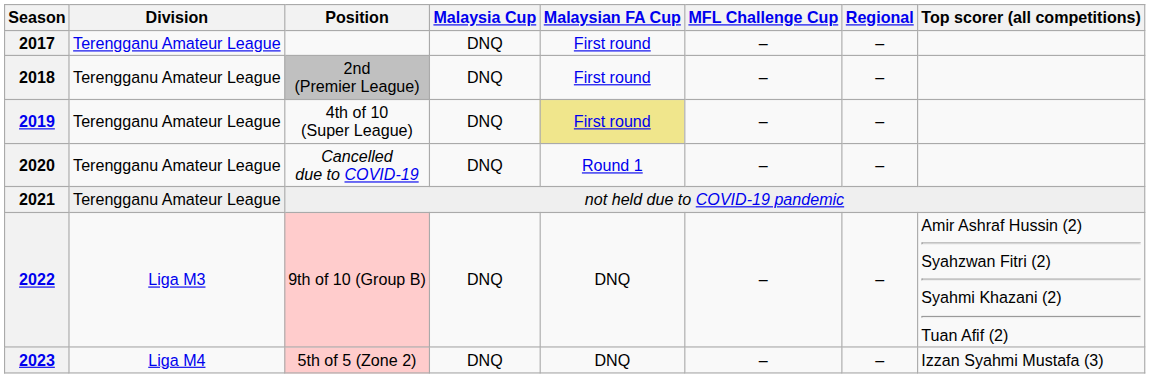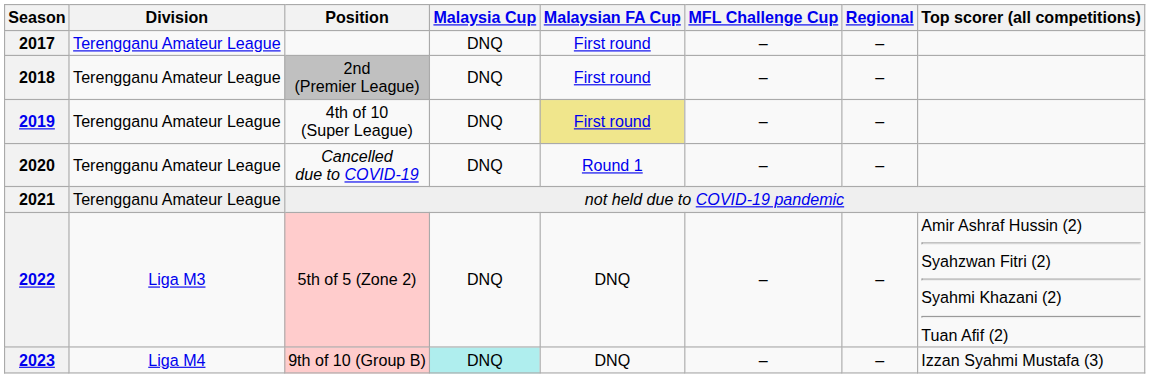 <table class="wikitable" style="font-size:89%;">
 <tr>
 <th>Season</th>
 <th>Division</th>
 <th>Position</th>
 <th><a href='#'>Malaysia Cup</a></th>
 <th><a href='#'>Malaysian FA Cup</a></th>
 <th><a href='#'>MFL Challenge Cup</a></th>
 <th><a href='#'>Regional</a></th>
 <th>Top scorer (all competitions)</th>
 </tr>
 <tr>
 <th style="text-align:center;">2017</th>
 <td style="text-align:center;"><a href='#'>Terengganu Amateur League</a></td>
 <td style="text-align:center;"></td>
 <td style="text-align:center;">DNQ</td>
 <td style="text-align:center;"><a href='#'>First round</a></td>
 <td style="text-align:center;">–</td>
 <td style="text-align:center;">–</td>
 <td></td>
 </tr>
 <tr>
 <th style="text-align:center;">2018</th>
 <td style="text-align:center;">Terengganu Amateur League</td>
 <td bgcolor=silver style="text-align:center;">2nd <br> (Premier League)</td>
 <td style="text-align:center;">DNQ</td>
 <td style="text-align:center;"><a href='#'>First round</a></td>
 <td style="text-align:center;">–</td>
 <td style="text-align:center;">–</td>
 <td></td>
 </tr>
 <tr>
 <th style="text-align:center;"><a href='#'>2019</a></th>
 <td style="text-align:center;">Terengganu Amateur League</td>
 <td style="text-align:center;">4th of 10 <br> (Super League)</td>
 <td style="text-align:center;">DNQ</td>
 <td style="background: khaki; text-align:center;"><a href='#'>First round</a></td>
 <td style="text-align:center;">–</td>
 <td style="text-align:center;">–</td>
 <td></td>
 </tr>
 <tr>
 <th style="text-align:center;">2020</th>
 <td style="text-align:center;">Terengganu Amateur League</td>
 <td style="text-align:center;"><em>Cancelled <br> due to <a href='#'>COVID-19</a></em></td>
 <td style="text-align:center;">DNQ</td>
 <td style="text-align:center;"><a href='#'>Round 1</a></td>
 <td style="text-align:center;">–</td>
 <td style="text-align:center;">–</td>
 <td></td>
 </tr>
 <tr style="background:#efefef;">
 <th style="text-align:center;">2021</th>
 <td style="text-align:center;">Terengganu Amateur League</td>
 <td colspan=7 align=center><em>not held due to <a href='#'>COVID-19 pandemic</a></em></td>
 </tr>
 <tr>
 <th style="text-align:center;"><a href='#'>2022</a></th>
 <td style="text-align:center;"><a href='#'>Liga M3</a></td>
-<td bgcolor="#FFCCCC" style="text-align:center;">9th of 10 (Group B)</td>
+<td bgcolor="#FFCCCC" style="text-align:center;">5th of 5 (Zone 2)</td>
 <td style="text-align:center;">DNQ</td>
 <td style="text-align:center;">DNQ</td>
 <td style="text-align:center;">–</td>
 <td style="text-align:center;">–</td>
 <td> Amir Ashraf Hussin (2) <hr>  Syahzwan Fitri (2) <hr>  Syahmi Khazani (2) <hr>  Tuan Afif (2)</td>
 </tr>
 <tr>
 <th style="text-align:center;"><a href='#'>2023</a></th>
 <td style="text-align:center;"><a href='#'>Liga M4</a></td>
-<td bgcolor="#FFCCCC" style="text-align:center;">5th of 5 (Zone 2)</td>
-<td style="text-align:center;">DNQ</td>
+<td bgcolor="#FFCCCC" style="text-align:center;">9th of 10 (Group B)</td>
+<td style="background: paleturquoise; text-align:center;">DNQ</td>
 <td style="text-align:center;">DNQ</td>
 <td style="text-align:center;">–</td>
 <td style="text-align:center;">–</td>
 <td> Izzan Syahmi Mustafa (3)</td>
 </tr>
 </table>
